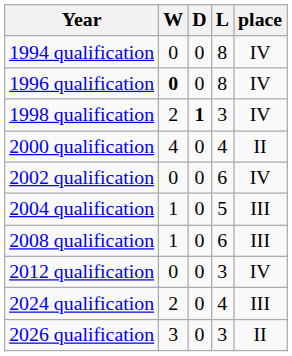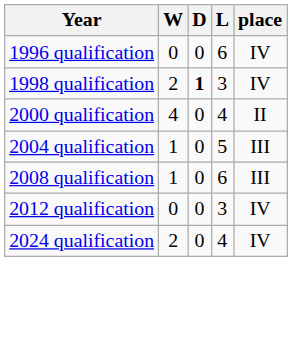 <table class="wikitable" style="text-align: center;">
 <tr>
 <th>Year</th>
 <th>W</th>
 <th>D</th>
 <th>L</th>
 <th>place</th>
 </tr>
 <tr>
-<td><a href='#'>1994 qualification</a></td>
+<td><a href='#'>1996 qualification</a></td>
 <td>0</td>
 <td>0</td>
-<td>8</td>
-<td>IV</td>
-</tr>
-<tr>
-<td><a href='#'>1996 qualification</a></td>
-<td><strong>0</strong></td>
-<td>0</td>
-<td>8</td>
+<td>6</td>
 <td>IV</td>
 </tr>
 <tr>
 <td><a href='#'>1998 qualification</a></td>
 <td>2</td>
 <td><strong>1</strong></td>
 <td>3</td>
 <td>IV</td>
 </tr>
 <tr>
 <td><a href='#'>2000 qualification</a></td>
 <td>4</td>
 <td>0</td>
 <td>4</td>
 <td>II</td>
-</tr>
-<tr>
-<td><a href='#'>2002 qualification</a></td>
-<td>0</td>
-<td>0</td>
-<td>6</td>
-<td>IV</td>
 </tr>
 <tr>
 <td><a href='#'>2004 qualification</a></td>
 <td>1</td>
 <td>0</td>
 <td>5</td>
 <td>III</td>
 </tr>
 <tr>
 <td><a href='#'>2008 qualification</a></td>
 <td>1</td>
 <td>0</td>
 <td>6</td>
 <td>III</td>
 </tr>
 <tr>
 <td><a href='#'>2012 qualification</a></td>
 <td>0</td>
 <td>0</td>
 <td>3</td>
 <td>IV</td>
 </tr>
 <tr>
 <td><a href='#'>2024 qualification</a></td>
 <td>2</td>
 <td>0</td>
 <td>4</td>
-<td>III</td>
-</tr>
-<tr>
-<td><a href='#'>2026 qualification</a></td>
-<td>3</td>
-<td>0</td>
-<td>3</td>
-<td>II</td>
+<td>IV</td>
 </tr>
 </table>
